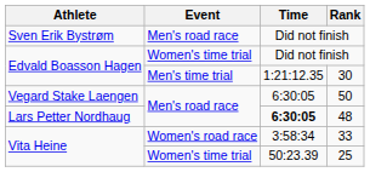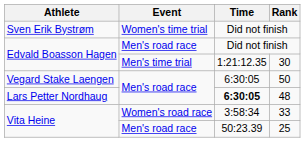 <table class="wikitable" style="font-size:90%">
 <tr>
 <th>Athlete</th>
 <th>Event</th>
 <th>Time</th>
 <th>Rank</th>
 </tr>
 <tr align=center>
 <td align=left><a href='#'>Sven Erik Bystrøm</a></td>
-<td align=left><a href='#'>Men's road race</a></td>
+<td align=left><a href='#'>Women's time trial</a></td>
 <td colspan=2>Did not finish</td>
 </tr>
 <tr align=center>
 <td align=left rowspan=2><a href='#'>Edvald Boasson Hagen</a></td>
-<td align=left><a href='#'>Women's time trial</a></td>
+<td align=left><a href='#'>Men's road race</a></td>
 <td colspan=2>Did not finish</td>
 </tr>
 <tr align=center>
 <td align=left><a href='#'>Men's time trial</a></td>
 <td>1:21:12.35</td>
 <td>30</td>
 </tr>
 <tr align=center>
 <td align=left><a href='#'>Vegard Stake Laengen</a></td>
 <td align=left rowspan=2><a href='#'>Men's road race</a></td>
 <td>6:30:05</td>
 <td>50</td>
 </tr>
 <tr align=center>
 <td align=left><a href='#'>Lars Petter Nordhaug</a></td>
 <td><strong>6:30:05</strong></td>
 <td>48</td>
 </tr>
 <tr align=center>
 <td align=left rowspan=2><a href='#'>Vita Heine</a></td>
 <td align=left><a href='#'>Women's road race</a></td>
 <td>3:58:34</td>
 <td>33</td>
 </tr>
 <tr align=center>
-<td align=left><a href='#'>Women's time trial</a></td>
+<td align=left><a href='#'>Men's road race</a></td>
 <td>50:23.39</td>
 <td>25</td>
 </tr>
 </table>
